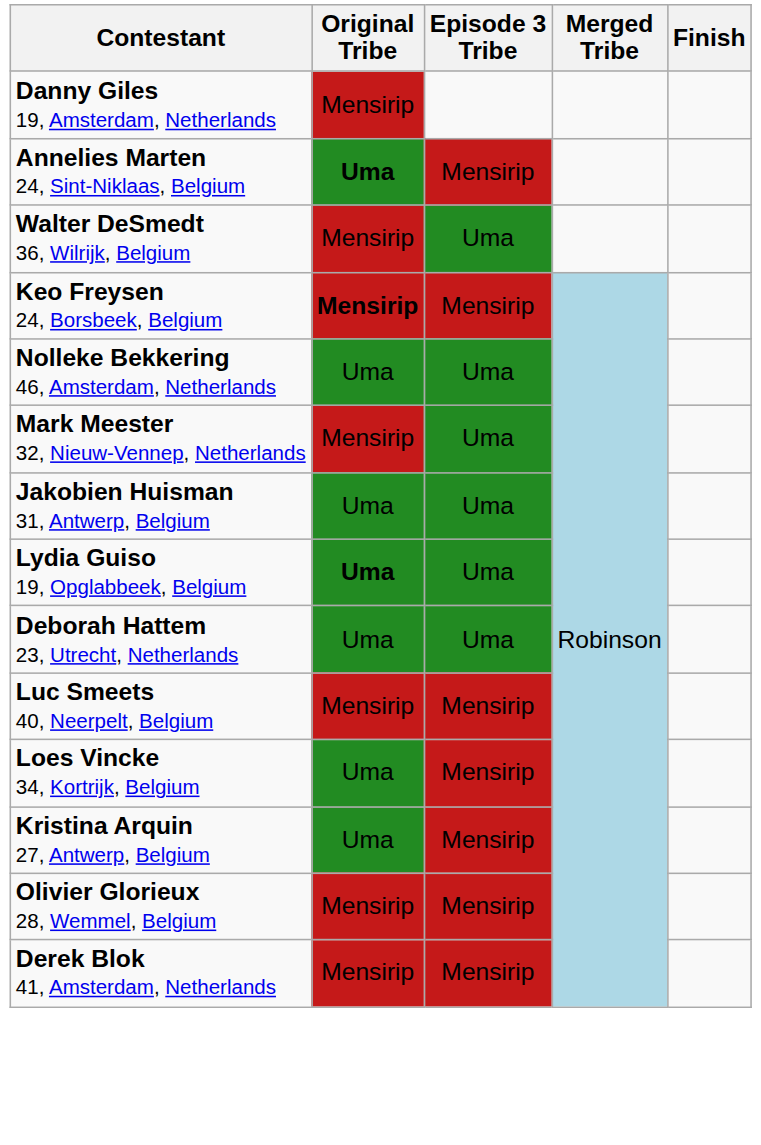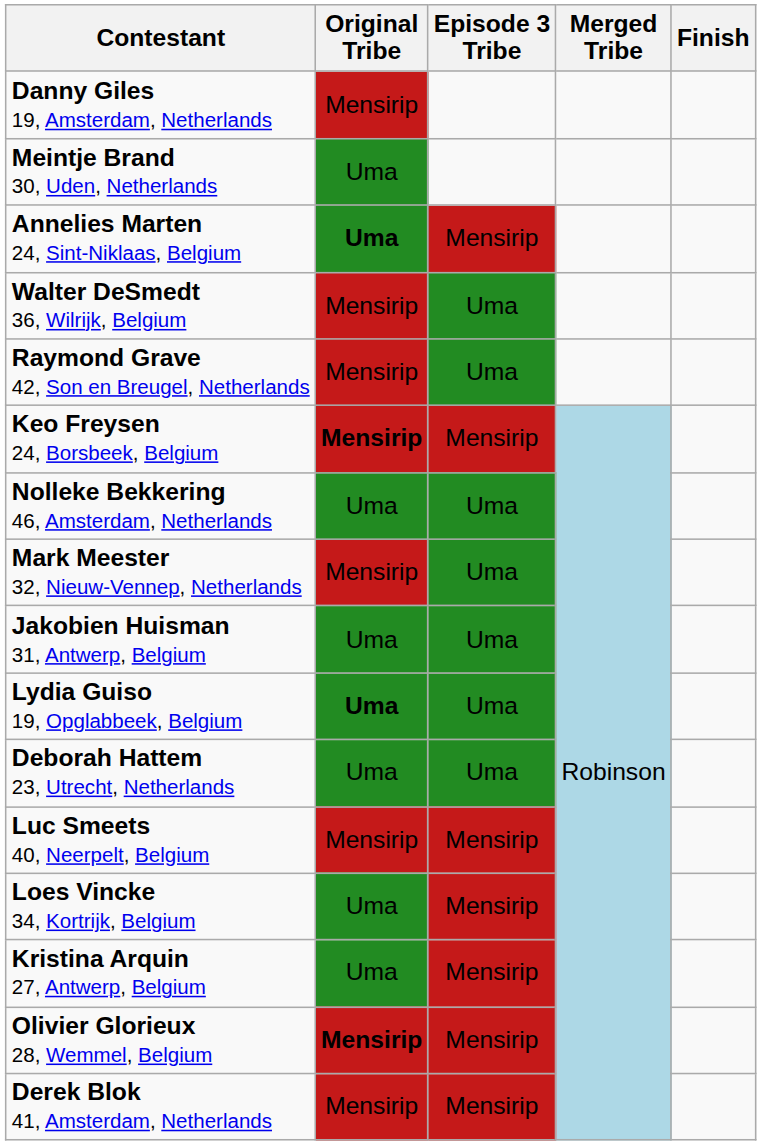 <table class="wikitable" style="margin:auto; text-align:center">
 <tr>
 <th>Contestant</th>
 <th>Original<br>Tribe</th>
 <th>Episode 3<br>Tribe</th>
 <th>Merged<br>Tribe</th>
 <th>Finish</th>
 </tr>
 <tr>
 <td align="left"><strong>Danny Giles</strong><br><small>19, <a href='#'>Amsterdam</a>, <a href='#'>Netherlands</a></small></td>
 <td bgcolor="#C51919" align=center>Mensirip</td>
 <td></td>
 <td></td>
 <td></td>
 </tr>
 <tr>
+<td align="left"><strong>Meintje Brand</strong><br><small>30, <a href='#'>Uden</a>, <a href='#'>Netherlands</a></small></td>
+<td bgcolor="forestgreen">Uma</td>
+<td></td>
+<td></td>
+<td></td>
+</tr>
+<tr>
 <td align="left"><strong>Annelies Marten</strong><br><small>24, <a href='#'>Sint-Niklaas</a>, <a href='#'>Belgium</a></small></td>
 <td bgcolor="forestgreen"><strong>Uma</strong></td>
 <td bgcolor="#C51919" align=center>Mensirip</td>
 <td></td>
 <td></td>
 </tr>
 <tr>
 <td align="left"><strong>Walter DeSmedt</strong><br><small>36, <a href='#'>Wilrijk</a>, <a href='#'>Belgium</a></small></td>
+<td bgcolor="#C51919" align=center>Mensirip</td>
+<td bgcolor="forestgreen">Uma</td>
+<td></td>
+<td></td>
+</tr>
+<tr>
+<td align="left"><strong>Raymond Grave</strong><br><small>42, <a href='#'>Son en Breugel</a>, <a href='#'>Netherlands</a></small></td>
 <td bgcolor="#C51919" align=center>Mensirip</td>
 <td bgcolor="forestgreen">Uma</td>
 <td></td>
 <td></td>
 </tr>
 <tr>
 <td align="left"><strong>Keo Freysen</strong><br><small>24, <a href='#'>Borsbeek</a>, <a href='#'>Belgium</a></small></td>
 <td bgcolor="#C51919" align=center><strong>Mensirip</strong></td>
 <td bgcolor="#C51919" align=center>Mensirip</td>
 <td align=center bgcolor="lightblue" rowspan=11>Robinson</td>
 <td></td>
 </tr>
 <tr>
 <td align="left"><strong>Nolleke Bekkering</strong><br><small>46, <a href='#'>Amsterdam</a>, <a href='#'>Netherlands</a></small></td>
 <td bgcolor="forestgreen">Uma</td>
 <td bgcolor="forestgreen">Uma</td>
 <td></td>
 </tr>
 <tr>
 <td align="left"><strong>Mark Meester</strong><br><small>32, <a href='#'>Nieuw-Vennep</a>, <a href='#'>Netherlands</a></small></td>
 <td bgcolor="#C51919" align=center>Mensirip</td>
 <td bgcolor="forestgreen">Uma</td>
 <td></td>
 </tr>
 <tr>
 <td align="left"><strong>Jakobien Huisman</strong><br><small>31, <a href='#'>Antwerp</a>, <a href='#'>Belgium</a></small></td>
 <td bgcolor="forestgreen">Uma</td>
 <td bgcolor="forestgreen">Uma</td>
 <td></td>
 </tr>
 <tr>
 <td align="left"><strong>Lydia Guiso</strong><br><small>19, <a href='#'>Opglabbeek</a>, <a href='#'>Belgium</a></small></td>
 <td bgcolor="forestgreen"><strong>Uma</strong></td>
 <td bgcolor="forestgreen">Uma</td>
 <td></td>
 </tr>
 <tr>
 <td align="left"><strong>Deborah Hattem</strong><br><small>23, <a href='#'>Utrecht</a>, <a href='#'>Netherlands</a></small></td>
 <td bgcolor="forestgreen">Uma</td>
 <td bgcolor="forestgreen">Uma</td>
 <td></td>
 </tr>
 <tr>
 <td align="left"><strong>Luc Smeets</strong><br><small>40, <a href='#'>Neerpelt</a>, <a href='#'>Belgium</a></small></td>
 <td bgcolor="#C51919" align=center>Mensirip</td>
 <td bgcolor="#C51919" align=center>Mensirip</td>
 <td></td>
 </tr>
 <tr>
 <td align="left"><strong>Loes Vincke</strong><br><small>34, <a href='#'>Kortrijk</a>, <a href='#'>Belgium</a></small></td>
 <td bgcolor="forestgreen">Uma</td>
 <td bgcolor="#C51919" align=center>Mensirip</td>
 <td></td>
 </tr>
 <tr>
 <td align="left"><strong>Kristina Arquin</strong><br><small>27, <a href='#'>Antwerp</a>, <a href='#'>Belgium</a></small></td>
 <td bgcolor="forestgreen">Uma</td>
 <td bgcolor="#C51919" align=center>Mensirip</td>
 <td></td>
 </tr>
 <tr>
 <td align="left"><strong>Olivier Glorieux</strong><br><small>28, <a href='#'>Wemmel</a>, <a href='#'>Belgium</a></small></td>
-<td bgcolor="#C51919" align=center>Mensirip</td>
+<td bgcolor="#C51919" align=center><strong>Mensirip</strong></td>
 <td bgcolor="#C51919" align=center>Mensirip</td>
 <td></td>
 </tr>
 <tr>
 <td align="left"><strong>Derek Blok</strong><br><small>41, <a href='#'>Amsterdam</a>, <a href='#'>Netherlands</a></small></td>
 <td bgcolor="#C51919" align=center>Mensirip</td>
 <td bgcolor="#C51919" align=center>Mensirip</td>
 <td></td>
 </tr>
 </table>
